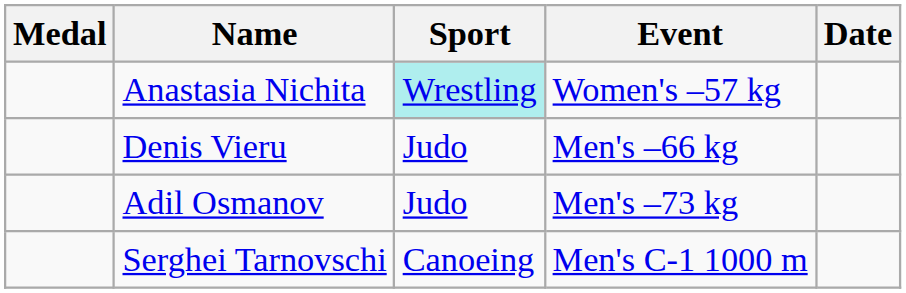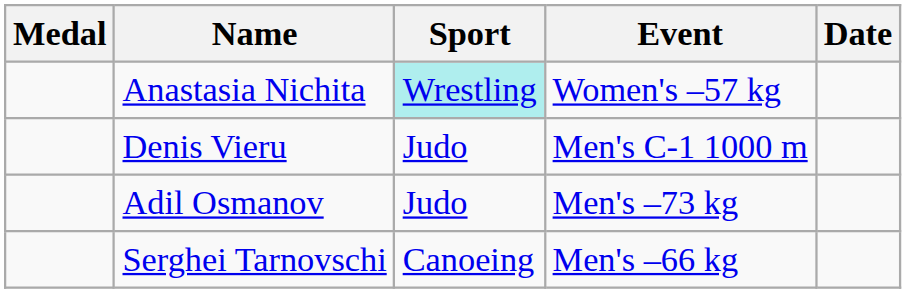 <table class="wikitable sortable" style="font-size: 95%;">
 <tr>
 <th>Medal</th>
 <th>Name</th>
 <th>Sport</th>
 <th>Event</th>
 <th>Date</th>
 </tr>
 <tr>
 <td></td>
 <td><a href='#'>Anastasia Nichita</a></td>
 <td style="background: paleturquoise;"><a href='#'>Wrestling</a></td>
 <td><a href='#'>Women's  –57 kg</a></td>
 <td></td>
 </tr>
 <tr>
 <td></td>
 <td><a href='#'>Denis Vieru</a></td>
 <td><a href='#'>Judo</a></td>
-<td><a href='#'>Men's –66 kg</a></td>
+<td><a href='#'>Men's C-1 1000 m</a></td>
 <td></td>
 </tr>
 <tr>
 <td></td>
 <td><a href='#'>Adil Osmanov</a></td>
 <td><a href='#'>Judo</a></td>
 <td><a href='#'>Men's –73 kg</a></td>
 <td></td>
 </tr>
 <tr>
 <td></td>
 <td><a href='#'>Serghei Tarnovschi</a></td>
 <td><a href='#'>Canoeing</a></td>
-<td><a href='#'>Men's C-1 1000 m</a></td>
+<td><a href='#'>Men's –66 kg</a></td>
 <td></td>
 </tr>
 </table>
